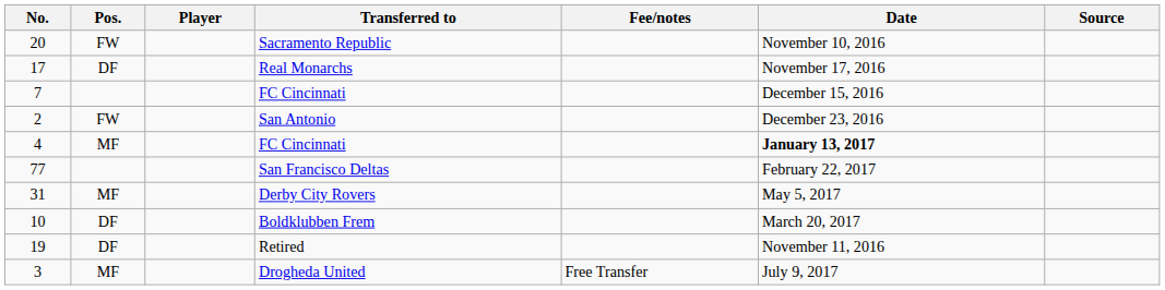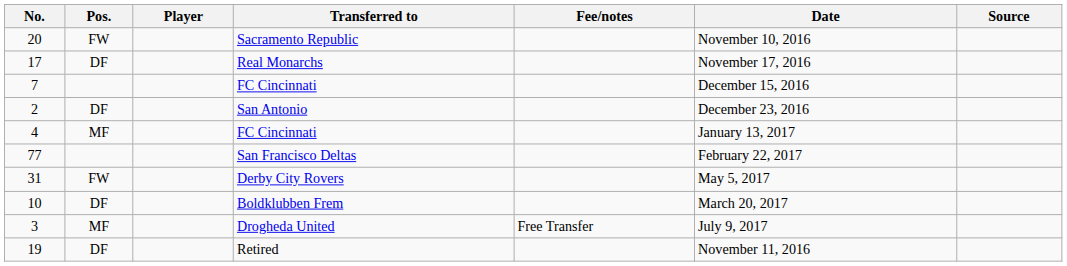 <table class="wikitable sortable" style="width:90%; text-align:center; font-size:95%; text-align:left;">
 <tr>
 <th>No.</th>
 <th>Pos.</th>
 <th>Player</th>
 <th>Transferred to</th>
 <th>Fee/notes</th>
 <th>Date</th>
 <th>Source</th>
 </tr>
 <tr>
 <td align="center">20</td>
 <td align="center">FW</td>
 <td></td>
 <td> <a href='#'>Sacramento Republic</a></td>
 <td></td>
 <td>November 10, 2016</td>
 <td></td>
 </tr>
 <tr>
 <td align="center">17</td>
 <td align="center">DF</td>
 <td></td>
 <td> <a href='#'>Real Monarchs</a></td>
 <td></td>
 <td>November 17, 2016</td>
 <td></td>
 </tr>
 <tr>
 <td align="center">7</td>
 <td align="center"></td>
 <td></td>
 <td> <a href='#'>FC Cincinnati</a></td>
 <td></td>
 <td>December 15, 2016</td>
 <td></td>
 </tr>
 <tr>
 <td align="center">2</td>
-<td align="center">FW</td>
+<td align="center">DF</td>
 <td></td>
 <td> <a href='#'>San Antonio</a></td>
 <td></td>
 <td>December 23, 2016</td>
 <td></td>
 </tr>
 <tr>
 <td align="center">4</td>
 <td align="center">MF</td>
 <td></td>
 <td> <a href='#'>FC Cincinnati</a></td>
 <td></td>
-<td><strong>January 13, 2017</strong></td>
+<td>January 13, 2017</td>
 <td></td>
 </tr>
 <tr>
 <td align="center">77</td>
 <td align="center"></td>
 <td></td>
 <td> <a href='#'>San Francisco Deltas</a></td>
 <td></td>
 <td>February 22, 2017</td>
 <td></td>
 </tr>
 <tr>
 <td align="center">31</td>
-<td align="center">MF</td>
+<td align="center">FW</td>
 <td></td>
 <td> <a href='#'>Derby City Rovers</a></td>
 <td></td>
 <td>May 5, 2017</td>
 <td></td>
 </tr>
 <tr>
 <td align="center">10</td>
 <td align="center">DF</td>
 <td></td>
 <td> <a href='#'>Boldklubben Frem</a></td>
 <td></td>
 <td>March 20, 2017</td>
 <td></td>
 </tr>
 <tr>
+<td align="center">3</td>
+<td align="center">MF</td>
+<td></td>
+<td> <a href='#'>Drogheda United</a></td>
+<td>Free Transfer</td>
+<td>July 9, 2017</td>
+<td></td>
+</tr>
+<tr>
 <td align="center">19</td>
 <td align="center">DF</td>
 <td></td>
 <td>Retired</td>
 <td></td>
 <td>November 11, 2016</td>
 <td></td>
 </tr>
-<tr>
-<td align="center">3</td>
-<td align="center">MF</td>
-<td></td>
-<td> <a href='#'>Drogheda United</a></td>
-<td>Free Transfer</td>
-<td>July 9, 2017</td>
-<td></td>
-</tr>
 </table>
